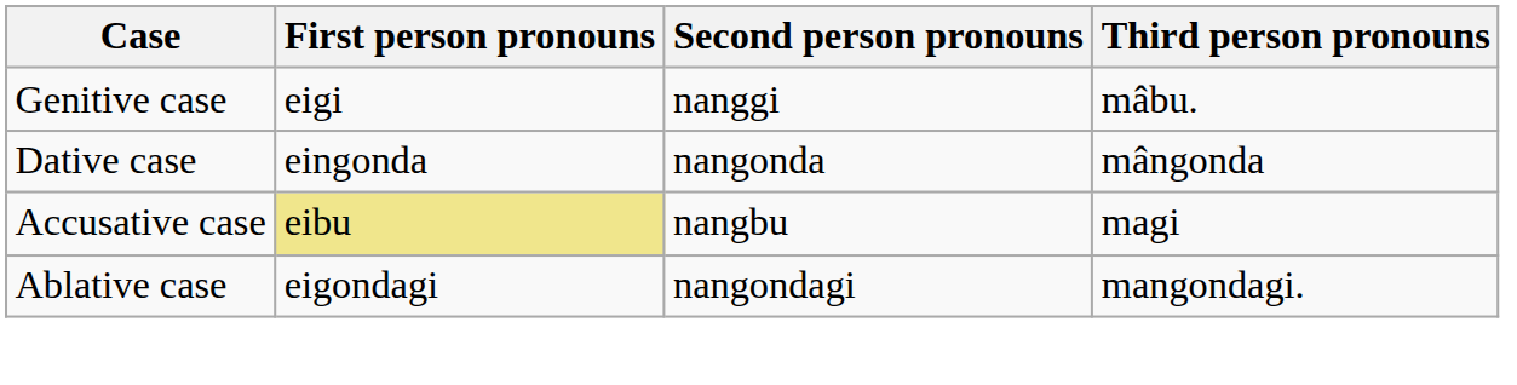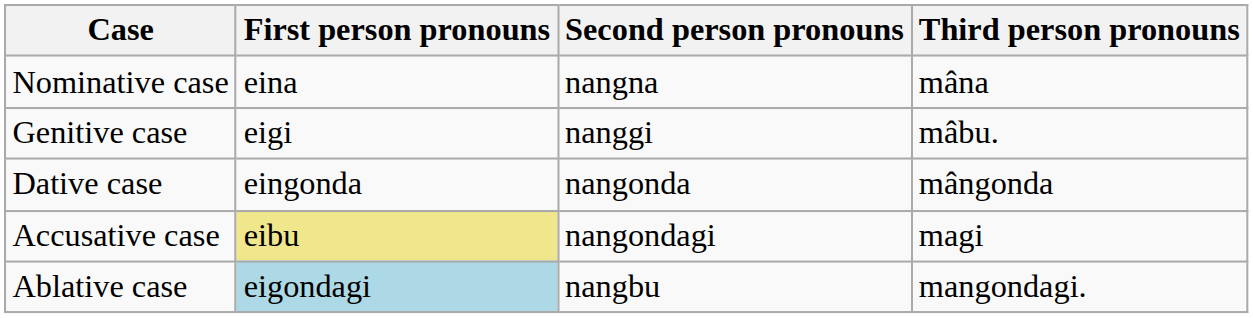 <table class="wikitable">
 <tr>
 <th>Case</th>
 <th>First person pronouns</th>
 <th>Second person pronouns</th>
 <th>Third person pronouns</th>
+</tr>
+<tr>
+<td>Nominative case</td>
+<td>eina</td>
+<td>nangna</td>
+<td>mâna</td>
 </tr>
 <tr>
 <td>Genitive case</td>
 <td>eigi</td>
 <td>nanggi</td>
 <td>mâbu.</td>
 </tr>
 <tr>
 <td>Dative case</td>
 <td>eingonda</td>
 <td>nangonda</td>
 <td>mângonda</td>
 </tr>
 <tr>
 <td>Accusative case</td>
 <td style="background: khaki;">eibu</td>
-<td>nangbu</td>
+<td>nangondagi</td>
 <td>magi</td>
 </tr>
 <tr>
 <td>Ablative case</td>
-<td>eigondagi</td>
-<td>nangondagi</td>
+<td style="background: lightblue;">eigondagi</td>
+<td>nangbu</td>
 <td>mangondagi.</td>
 </tr>
 </table>
